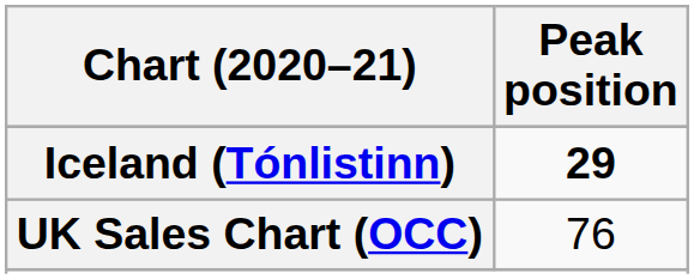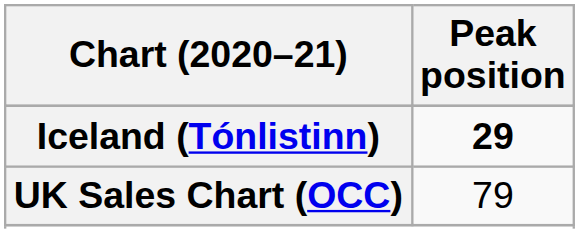 <table class="wikitable sortable plainrowheaders" style="text-align:center">
 <tr>
 <th>Chart (2020–21)</th>
 <th>Peak<br>position</th>
 </tr>
 <tr>
 </tr>
 <tr>
 </tr>
 <tr>
 <th scope="row">Iceland (<a href='#'>Tónlistinn</a>)</th>
 <td><strong>29</strong></td>
 </tr>
 <tr>
 <th scope="row">UK Sales Chart (<a href='#'>OCC</a>)</th>
-<td>76</td>
+<td>79</td>
 </tr>
 <tr>
 </tr>
 <tr>
 </tr>
 <tr>
 </tr>
 </table>
